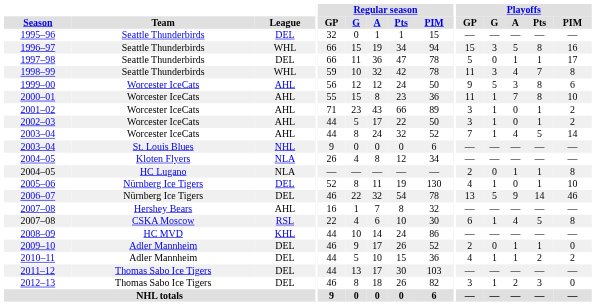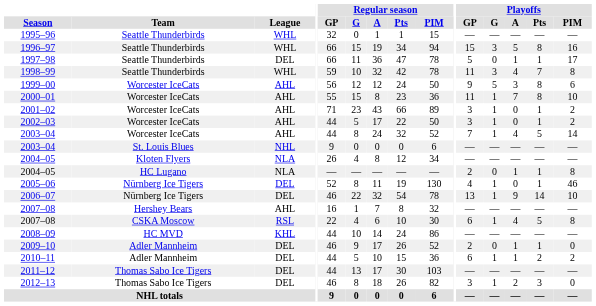 <table border="0" cellpadding="1" cellspacing="0" style="text-align:center; width:75%">
 <tr bgcolor="#e0e0e0">
 <th colspan="3" bgcolor="#ffffff"></th>
 <th rowspan="99" bgcolor="#ffffff"></th>
 <th colspan="5"><a href='#'>Regular season</a></th>
 <th rowspan="99" bgcolor="#ffffff"></th>
 <th colspan="5"><a href='#'>Playoffs</a></th>
 </tr>
 <tr bgcolor="#e0e0e0">
 <th><a href='#'>Season</a></th>
 <th>Team</th>
 <th>League</th>
 <th>GP</th>
 <th><a href='#'>G</a></th>
 <th><a href='#'>A</a></th>
 <th><a href='#'>Pts</a></th>
 <th><a href='#'>PIM</a></th>
 <th>GP</th>
 <th>G</th>
 <th>A</th>
 <th>Pts</th>
 <th>PIM</th>
 </tr>
 <tr ALIGN="center">
 <td><a href='#'>1995–96</a></td>
 <td><a href='#'>Seattle Thunderbirds</a></td>
-<td><a href='#'>DEL</a></td>
+<td><a href='#'>WHL</a></td>
 <td>32</td>
 <td>0</td>
 <td>1</td>
 <td>1</td>
 <td>15</td>
 <td>—</td>
 <td>—</td>
 <td>—</td>
 <td>—</td>
 <td>—</td>
 </tr>
 <tr ALIGN="center" bgcolor="#f0f0f0">
 <td><a href='#'>1996–97</a></td>
 <td>Seattle Thunderbirds</td>
 <td>WHL</td>
 <td>66</td>
 <td>15</td>
 <td>19</td>
 <td>34</td>
 <td>94</td>
 <td>15</td>
 <td>3</td>
 <td>5</td>
 <td>8</td>
 <td>16</td>
 </tr>
 <tr ALIGN="center">
 <td><a href='#'>1997–98</a></td>
 <td>Seattle Thunderbirds</td>
 <td>DEL</td>
 <td>66</td>
 <td>11</td>
 <td>36</td>
 <td>47</td>
 <td>78</td>
 <td>5</td>
 <td>0</td>
 <td>1</td>
 <td>1</td>
 <td>17</td>
 </tr>
 <tr ALIGN="center" bgcolor="#f0f0f0">
 <td><a href='#'>1998–99</a></td>
 <td>Seattle Thunderbirds</td>
 <td>WHL</td>
 <td>59</td>
 <td>10</td>
 <td>32</td>
 <td>42</td>
 <td>78</td>
 <td>11</td>
 <td>3</td>
 <td>4</td>
 <td>7</td>
 <td>8</td>
 </tr>
 <tr ALIGN="center">
 <td><a href='#'>1999–00</a></td>
 <td><a href='#'>Worcester IceCats</a></td>
 <td><a href='#'>AHL</a></td>
 <td>56</td>
 <td>12</td>
 <td>12</td>
 <td>24</td>
 <td>50</td>
 <td>9</td>
 <td>5</td>
 <td>3</td>
 <td>8</td>
 <td>6</td>
 </tr>
 <tr ALIGN="center" bgcolor="#f0f0f0">
 <td><a href='#'>2000–01</a></td>
 <td>Worcester IceCats</td>
 <td>AHL</td>
 <td>55</td>
 <td>15</td>
 <td>8</td>
 <td>23</td>
 <td>36</td>
 <td>11</td>
 <td>1</td>
 <td>7</td>
 <td>8</td>
 <td>10</td>
 </tr>
 <tr ALIGN="center">
 <td><a href='#'>2001–02</a></td>
 <td>Worcester IceCats</td>
 <td>AHL</td>
 <td>71</td>
 <td>23</td>
 <td>43</td>
 <td>66</td>
 <td>89</td>
 <td>3</td>
 <td>1</td>
 <td>0</td>
 <td>1</td>
 <td>2</td>
 </tr>
 <tr ALIGN="center" bgcolor="#f0f0f0">
 <td><a href='#'>2002–03</a></td>
 <td>Worcester IceCats</td>
 <td>AHL</td>
 <td>44</td>
 <td>5</td>
 <td>17</td>
 <td>22</td>
 <td>50</td>
 <td>3</td>
 <td>1</td>
 <td>0</td>
 <td>1</td>
 <td>2</td>
 </tr>
 <tr ALIGN="center">
 <td><a href='#'>2003–04</a></td>
 <td>Worcester IceCats</td>
 <td>AHL</td>
 <td>44</td>
 <td>8</td>
 <td>24</td>
 <td>32</td>
 <td>52</td>
 <td>7</td>
 <td>1</td>
 <td>4</td>
 <td>5</td>
 <td>14</td>
 </tr>
 <tr ALIGN="center"  bgcolor="#f0f0f0">
 <td><a href='#'>2003–04</a></td>
 <td><a href='#'>St. Louis Blues</a></td>
 <td><a href='#'>NHL</a></td>
 <td>9</td>
 <td>0</td>
 <td>0</td>
 <td>0</td>
 <td>6</td>
 <td>—</td>
 <td>—</td>
 <td>—</td>
 <td>—</td>
 <td>—</td>
 </tr>
 <tr ALIGN="center">
 <td><a href='#'>2004–05</a></td>
 <td><a href='#'>Kloten Flyers</a></td>
 <td><a href='#'>NLA</a></td>
 <td>26</td>
 <td>4</td>
 <td>8</td>
 <td>12</td>
 <td>34</td>
 <td>—</td>
 <td>—</td>
 <td>—</td>
 <td>—</td>
 <td>—</td>
 </tr>
 <tr ALIGN="center"  bgcolor="#f0f0f0">
 <td>2004–05</td>
 <td><a href='#'>HC Lugano</a></td>
 <td>NLA</td>
 <td>—</td>
 <td>—</td>
 <td>—</td>
 <td>—</td>
 <td>—</td>
 <td>2</td>
 <td>0</td>
 <td>1</td>
 <td>1</td>
 <td>8</td>
 </tr>
 <tr ALIGN="center">
 <td><a href='#'>2005–06</a></td>
 <td><a href='#'>Nürnberg Ice Tigers</a></td>
 <td><a href='#'>DEL</a></td>
 <td>52</td>
 <td>8</td>
 <td>11</td>
 <td>19</td>
 <td>130</td>
 <td>4</td>
 <td>1</td>
 <td>0</td>
 <td>1</td>
-<td>10</td>
+<td>46</td>
 </tr>
 <tr ALIGN="center"  bgcolor="#f0f0f0">
 <td><a href='#'>2006–07</a></td>
 <td>Nürnberg Ice Tigers</td>
 <td>DEL</td>
 <td>46</td>
 <td>22</td>
 <td>32</td>
 <td>54</td>
 <td>78</td>
 <td>13</td>
-<td>5</td>
+<td>1</td>
 <td>9</td>
 <td>14</td>
-<td>46</td>
+<td>10</td>
 </tr>
 <tr ALIGN="center">
 <td><a href='#'>2007–08</a></td>
 <td><a href='#'>Hershey Bears</a></td>
 <td>AHL</td>
 <td>16</td>
 <td>1</td>
 <td>7</td>
 <td>8</td>
 <td>32</td>
 <td>—</td>
 <td>—</td>
 <td>—</td>
 <td>—</td>
 <td>—</td>
 </tr>
 <tr ALIGN="center"  bgcolor="#f0f0f0">
 <td>2007–08</td>
 <td><a href='#'>CSKA Moscow</a></td>
 <td><a href='#'>RSL</a></td>
 <td>22</td>
 <td>4</td>
 <td>6</td>
 <td>10</td>
 <td>30</td>
 <td>6</td>
 <td>1</td>
 <td>4</td>
 <td>5</td>
 <td>8</td>
 </tr>
 <tr ALIGN="center">
 <td><a href='#'>2008–09</a></td>
 <td><a href='#'>HC MVD</a></td>
 <td><a href='#'>KHL</a></td>
 <td>44</td>
 <td>10</td>
 <td>14</td>
 <td>24</td>
 <td>86</td>
 <td>—</td>
 <td>—</td>
 <td>—</td>
 <td>—</td>
 <td>—</td>
 </tr>
 <tr ALIGN="center"  bgcolor="#f0f0f0">
 <td><a href='#'>2009–10</a></td>
 <td><a href='#'>Adler Mannheim</a></td>
 <td>DEL</td>
 <td>46</td>
 <td>9</td>
 <td>17</td>
 <td>26</td>
 <td>52</td>
 <td>2</td>
 <td>0</td>
 <td>1</td>
 <td>1</td>
 <td>0</td>
 </tr>
 <tr ALIGN="center">
 <td><a href='#'>2010–11</a></td>
 <td>Adler Mannheim</td>
 <td>DEL</td>
 <td>44</td>
 <td>5</td>
 <td>10</td>
 <td>15</td>
 <td>36</td>
-<td>4</td>
+<td>6</td>
 <td>1</td>
 <td>1</td>
 <td>2</td>
 <td>2</td>
 </tr>
 <tr ALIGN="center"  bgcolor="#f0f0f0">
 <td><a href='#'>2011–12</a></td>
 <td><a href='#'>Thomas Sabo Ice Tigers</a></td>
 <td>DEL</td>
 <td>44</td>
 <td>13</td>
 <td>17</td>
 <td>30</td>
 <td>103</td>
 <td>—</td>
 <td>—</td>
 <td>—</td>
 <td>—</td>
 <td>—</td>
 </tr>
 <tr ALIGN="center">
 <td><a href='#'>2012–13</a></td>
 <td>Thomas Sabo Ice Tigers</td>
 <td>DEL</td>
 <td>46</td>
 <td>8</td>
 <td>18</td>
 <td>26</td>
 <td>82</td>
 <td>3</td>
 <td>1</td>
 <td>2</td>
 <td>3</td>
 <td>0</td>
 </tr>
 <tr bgcolor="#e0e0e0">
 <th colspan="3">NHL totals</th>
 <th>9</th>
 <th>0</th>
 <th>0</th>
 <th>0</th>
 <th>6</th>
 <th>—</th>
 <th>—</th>
 <th>—</th>
 <th>—</th>
 <th>—</th>
 </tr>
 </table>
